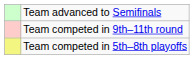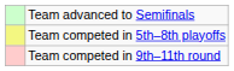 <table class="wikitable">
 <tr>
 <td style="background: #ccffcc;">    </td>
 <td>Team advanced to <a href='#'>Semifinals</a></td>
 </tr>
 <tr>
+<td style="background: #F3F781;">    </td>
+<td>Team competed in <a href='#'>5th–8th playoffs</a></td>
+</tr>
+<tr>
 <td style="background: #ffcccc;">    </td>
 <td>Team competed in <a href='#'>9th–11th round</a></td>
 </tr>
-<tr>
-<td style="background: #F3F781;">    </td>
-<td>Team competed in <a href='#'>5th–8th playoffs</a></td>
-</tr>
 </table>
